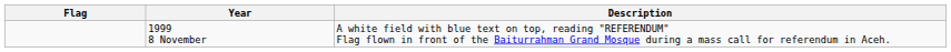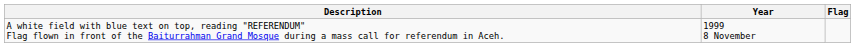 <table class="wikitable" style="width:100%">
 <tr>
+<th style="width:85%">Description</th>
+<th style="width:20%">Year</th>
 <th style="width:15%">Flag</th>
-<th style="width:20%">Year</th>
-<th style="width:85%">Description</th>
 </tr>
 <tr>
+<td> A white field with blue text on top, reading "REFERENDUM"<br>Flag flown in front of the <a href='#'>Baiturrahman Grand Mosque</a> during a mass call for referendum in Aceh.</td>
+<td>1999<br>8 November</td>
 <td></td>
-<td>1999<br>8 November</td>
-<td> A white field with blue text on top, reading "REFERENDUM"<br>Flag flown in front of the <a href='#'>Baiturrahman Grand Mosque</a> during a mass call for referendum in Aceh.</td>
 </tr>
 </table>
